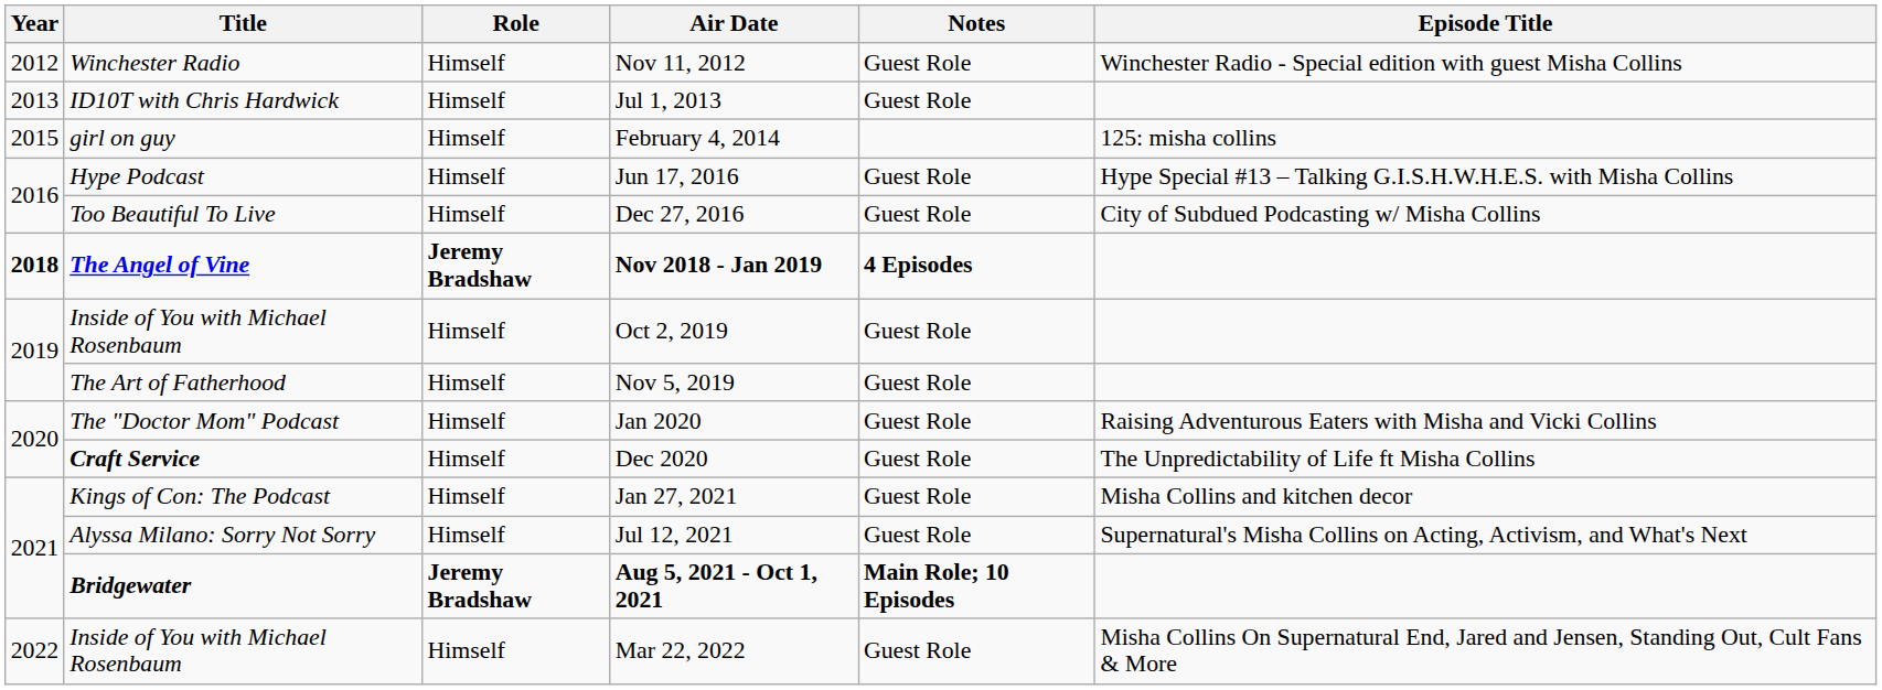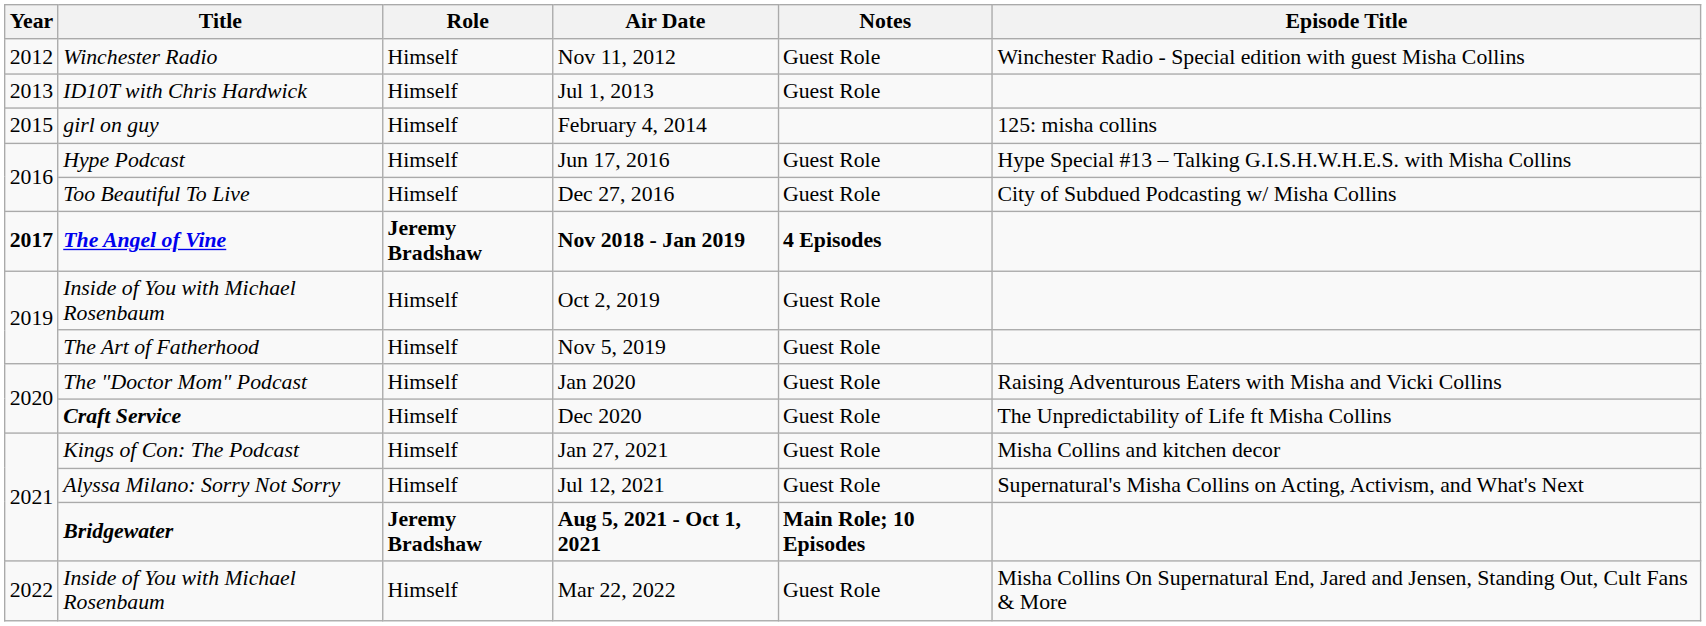 <table class="wikitable sortable">
 <tr>
 <th>Year</th>
 <th>Title</th>
 <th>Role</th>
 <th>Air Date</th>
 <th class="unsortable">Notes</th>
 <th>Episode Title</th>
 </tr>
 <tr>
 <td>2012</td>
 <td><em>Winchester Radio</em></td>
 <td>Himself</td>
 <td>Nov 11, 2012</td>
 <td>Guest Role</td>
 <td>Winchester Radio - Special edition with guest Misha Collins</td>
 </tr>
 <tr>
 <td>2013</td>
 <td><em>ID10T with Chris Hardwick</em></td>
 <td>Himself</td>
 <td>Jul 1, 2013</td>
 <td>Guest Role</td>
 <td></td>
 </tr>
 <tr>
 <td>2015</td>
 <td><em>girl on guy</em></td>
 <td>Himself</td>
 <td>February 4, 2014</td>
 <td></td>
 <td>125: misha collins</td>
 </tr>
 <tr>
 <td rowspan="2">2016</td>
 <td><em>Hype Podcast</em></td>
 <td>Himself</td>
 <td>Jun 17, 2016</td>
 <td>Guest Role</td>
 <td>Hype Special #13 – Talking G.I.S.H.W.H.E.S. with Misha Collins</td>
 </tr>
 <tr>
 <td><em>Too Beautiful To Live</em></td>
 <td>Himself</td>
 <td>Dec 27, 2016</td>
 <td>Guest Role</td>
 <td>City of Subdued Podcasting w/ Misha Collins</td>
 </tr>
 <tr>
-<td><strong>2018</strong></td>
+<td><strong>2017</strong></td>
 <td><strong><em><a href='#'>The Angel of Vine</a></em></strong></td>
 <td><strong>Jeremy Bradshaw</strong></td>
 <td><strong>Nov 2018 - Jan 2019</strong></td>
 <td><strong>4 Episodes</strong></td>
 <td></td>
 </tr>
 <tr>
 <td rowspan="2">2019</td>
 <td><em>Inside of You with Michael Rosenbaum</em></td>
 <td>Himself</td>
 <td>Oct 2, 2019</td>
 <td>Guest Role</td>
 <td></td>
 </tr>
 <tr>
 <td><em>The Art of Fatherhood</em></td>
 <td>Himself</td>
 <td>Nov 5, 2019</td>
 <td>Guest Role</td>
 <td></td>
 </tr>
 <tr>
 <td rowspan="2">2020</td>
 <td><em>The "Doctor Mom" Podcast</em></td>
 <td>Himself</td>
 <td>Jan 2020</td>
 <td>Guest Role</td>
 <td>Raising Adventurous Eaters with Misha and Vicki Collins</td>
 </tr>
 <tr>
 <td><strong><em>Craft Service</em></strong></td>
 <td>Himself</td>
 <td>Dec 2020</td>
 <td>Guest Role</td>
 <td>The Unpredictability of Life ft Misha Collins</td>
 </tr>
 <tr>
 <td rowspan="3">2021</td>
 <td><em>Kings of Con: The Podcast</em></td>
 <td>Himself</td>
 <td>Jan 27, 2021</td>
 <td>Guest Role</td>
 <td>Misha Collins and kitchen decor</td>
 </tr>
 <tr>
 <td><em>Alyssa Milano: Sorry Not Sorry</em></td>
 <td>Himself</td>
 <td>Jul 12, 2021</td>
 <td>Guest Role</td>
 <td>Supernatural's Misha Collins on Acting, Activism, and What's Next</td>
 </tr>
 <tr>
 <td><strong><em>Bridgewater</em></strong></td>
 <td><strong>Jeremy Bradshaw</strong></td>
 <td><strong>Aug 5, 2021 - Oct 1, 2021</strong></td>
 <td><strong>Main Role; 10 Episodes</strong></td>
 <td></td>
 </tr>
 <tr>
 <td>2022</td>
 <td><em>Inside of You with Michael Rosenbaum</em></td>
 <td>Himself</td>
 <td>Mar 22, 2022</td>
 <td>Guest Role</td>
 <td>Misha Collins On Supernatural End, Jared and Jensen, Standing Out, Cult Fans & More</td>
 </tr>
 </table>
